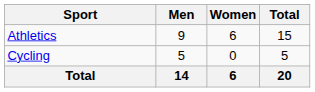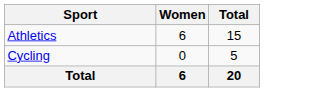 <table class="wikitable sortable" style="text-align:center;">
 <tr>
 <th width=180>Sport</th>
-<th width=55>Men</th>
 <th width=55>Women</th>
 <th width=55>Total</th>
 </tr>
 <tr>
 <td align=left><a href='#'>Athletics</a></td>
-<td>9</td>
 <td>6</td>
 <td>15</td>
 </tr>
 <tr>
 <td align=left><a href='#'>Cycling</a></td>
-<td>5</td>
 <td>0</td>
 <td>5</td>
 </tr>
 <tr>
 <th>Total</th>
-<th>14</th>
 <th>6</th>
 <th>20</th>
 </tr>
 </table>
